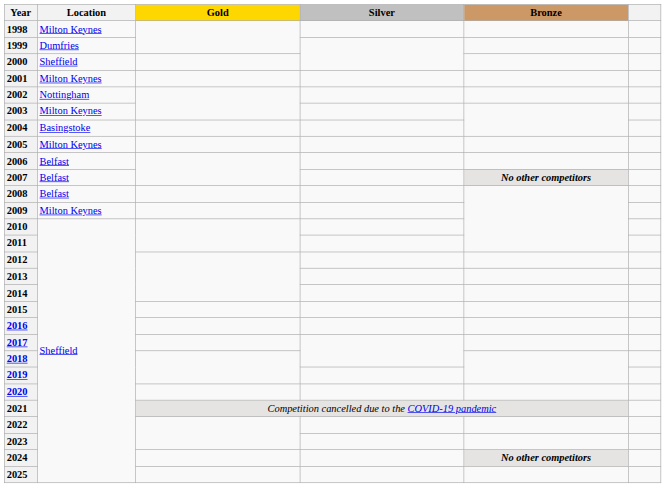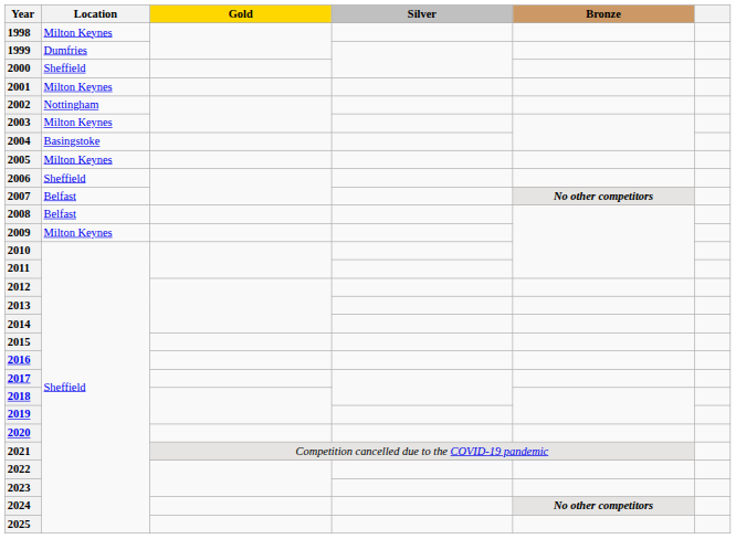 <table class="wikitable unsortable" style="text-align:left; width:80%">
 <tr>
 <th scope="col" style="text-align:center; width:5%">Year</th>
 <th scope="col" style="text-align:center; width:15%">Location</th>
 <th scope="col" style="text-align:center; width:25%; background:gold">Gold</th>
 <th scope="col" style="text-align:center; width:25%; background:silver">Silver</th>
 <th scope="col" style="text-align:center; width:25%; background:#c96">Bronze</th>
 <th scope="col" style="text-align:center; width:5%"></th>
 </tr>
 <tr>
 <th scope="row" style="text-align:left">1998</th>
 <td><a href='#'>Milton Keynes</a></td>
 <td rowspan="2"></td>
 <td></td>
 <td></td>
 <td></td>
 </tr>
 <tr>
 <th scope="row" style="text-align:left">1999</th>
 <td><a href='#'>Dumfries</a></td>
 <td rowspan="2"></td>
 <td></td>
 <td></td>
 </tr>
 <tr>
 <th scope="row" style="text-align:left">2000</th>
 <td><a href='#'>Sheffield</a></td>
 <td></td>
 <td></td>
 <td></td>
 </tr>
 <tr>
 <th scope="row" style="text-align:left">2001</th>
 <td><a href='#'>Milton Keynes</a></td>
 <td></td>
 <td></td>
 <td></td>
 <td></td>
 </tr>
 <tr>
 <th scope="row" style="text-align:left">2002</th>
 <td><a href='#'>Nottingham</a></td>
 <td rowspan="2"></td>
 <td></td>
 <td></td>
 <td></td>
 </tr>
 <tr>
 <th scope="row" style="text-align:left">2003</th>
 <td><a href='#'>Milton Keynes</a></td>
 <td></td>
 <td rowspan="2"></td>
 <td></td>
 </tr>
 <tr>
 <th scope="row" style="text-align:left">2004</th>
 <td><a href='#'>Basingstoke</a></td>
 <td></td>
 <td></td>
 <td></td>
 </tr>
 <tr>
 <th scope="row" style="text-align:left">2005</th>
 <td><a href='#'>Milton Keynes</a></td>
 <td></td>
 <td></td>
 <td></td>
 <td></td>
 </tr>
 <tr>
 <th scope="row" style="text-align:left">2006</th>
-<td><a href='#'>Belfast</a></td>
+<td><a href='#'>Sheffield</a></td>
 <td rowspan="2"></td>
 <td></td>
 <td></td>
 <td></td>
 </tr>
 <tr>
 <th scope="row" style="text-align:left">2007</th>
 <td><a href='#'>Belfast</a></td>
 <td></td>
 <td align="center" bgcolor="e5e4e2"><strong><em>No other competitors</em></strong></td>
 <td></td>
 </tr>
 <tr>
 <th scope="row" style="text-align:left">2008</th>
 <td><a href='#'>Belfast</a></td>
 <td></td>
 <td></td>
 <td rowspan="4"></td>
 <td></td>
 </tr>
 <tr>
 <th scope="row" style="text-align:left">2009</th>
 <td><a href='#'>Milton Keynes</a></td>
 <td></td>
 <td></td>
 <td></td>
 </tr>
 <tr>
 <th scope="row" style="text-align:left">2010</th>
 <td rowspan="16"><a href='#'>Sheffield</a></td>
 <td rowspan="2"></td>
 <td></td>
 <td></td>
 </tr>
 <tr>
 <th scope="row" style="text-align:left">2011</th>
 <td></td>
 <td></td>
 </tr>
 <tr>
 <th scope="row" style="text-align:left">2012</th>
 <td rowspan="3"></td>
 <td></td>
 <td></td>
 <td></td>
 </tr>
 <tr>
 <th scope="row" style="text-align:left">2013</th>
 <td></td>
 <td></td>
 <td></td>
 </tr>
 <tr>
 <th scope="row" style="text-align:left">2014</th>
 <td></td>
 <td></td>
 <td></td>
 </tr>
 <tr>
 <th scope="row" style="text-align:left">2015</th>
 <td></td>
 <td></td>
 <td></td>
 <td></td>
 </tr>
 <tr>
 <th scope="row" style="text-align:left"><a href='#'>2016</a></th>
 <td></td>
 <td></td>
 <td></td>
 <td></td>
 </tr>
 <tr>
 <th scope="row" style="text-align:left"><a href='#'>2017</a></th>
 <td></td>
 <td rowspan="2"></td>
 <td></td>
 <td></td>
 </tr>
 <tr>
 <th scope="row" style="text-align:left"><a href='#'>2018</a></th>
 <td rowspan="2"></td>
 <td rowspan="2"></td>
 <td></td>
 </tr>
 <tr>
 <th scope="row" style="text-align:left"><a href='#'>2019</a></th>
 <td></td>
 <td></td>
 </tr>
 <tr>
 <th scope="row" style="text-align:left"><a href='#'>2020</a></th>
 <td></td>
 <td></td>
 <td></td>
 <td></td>
 </tr>
 <tr>
 <th scope="row" style="text-align:left">2021</th>
 <td colspan="3" align="center" bgcolor="e5e4e2"><em>Competition cancelled due to the <a href='#'>COVID-19 pandemic</a></em></td>
 <td></td>
 </tr>
 <tr>
 <th scope="row" style="text-align:left">2022</th>
 <td rowspan="2"></td>
 <td></td>
 <td></td>
 <td></td>
 </tr>
 <tr>
 <th scope="row" style="text-align:left">2023</th>
 <td></td>
 <td></td>
 <td></td>
 </tr>
 <tr>
 <th scope="row" style="text-align:left">2024</th>
 <td></td>
 <td></td>
 <td align="center" bgcolor="e5e4e2"><strong><em>No other competitors</em></strong></td>
 <td></td>
 </tr>
 <tr>
 <th scope="row" style="text-align:left">2025</th>
 <td></td>
 <td></td>
 <td></td>
 <td></td>
 </tr>
 </table>
